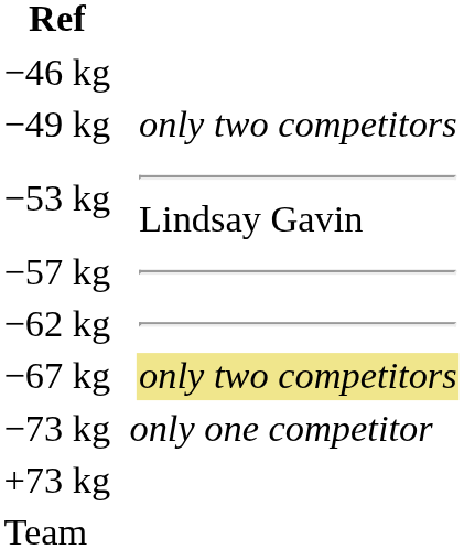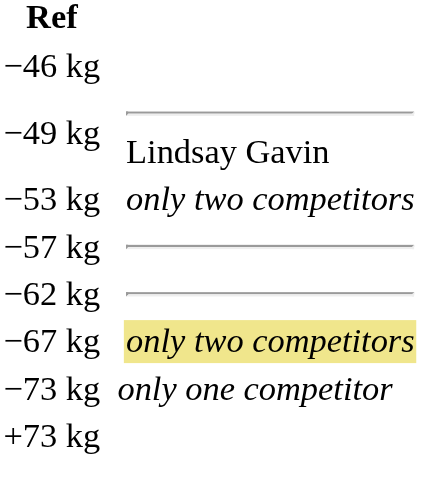 <table>
 <tr>
 <th style="padding:2px;">Ref</th>
 </tr>
 <tr>
 <td>−46 kg</td>
 <td></td>
 <td></td>
 <td></td>
 <td align=center></td>
 </tr>
 <tr>
 <td>−49 kg</td>
 <td></td>
 <td></td>
-<td><em>only two competitors</em></td>
+<td> <hr> Lindsay Gavin<br></td>
 <td align=center></td>
 </tr>
 <tr>
 <td>−53 kg</td>
 <td></td>
 <td></td>
-<td> <hr> Lindsay Gavin<br></td>
+<td><em>only two competitors</em></td>
 <td align=center></td>
 </tr>
 <tr>
 <td>−57 kg</td>
 <td></td>
 <td></td>
 <td> <hr> </td>
 <td align=center></td>
 </tr>
 <tr>
 <td>−62 kg</td>
 <td></td>
 <td></td>
 <td> <hr> </td>
 <td align=center></td>
 </tr>
 <tr>
 <td>−67 kg</td>
 <td></td>
 <td></td>
 <td style="background: khaki;"><em>only two competitors</em></td>
 <td align=center></td>
 </tr>
 <tr>
 <td>−73 kg</td>
 <td></td>
 <td colspan=2><em>only one competitor</em></td>
 <td align=center><br></td>
 </tr>
 <tr>
 <td>+73 kg</td>
 <td></td>
 <td></td>
 <td></td>
 <td align=center></td>
 </tr>
-<tr>
-<td>Team</td>
-<td></td>
-<td></td>
-<td></td>
-<td align=center></td>
-</tr>
 </table>
